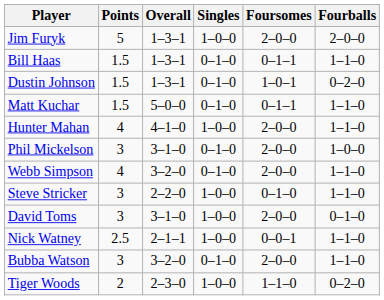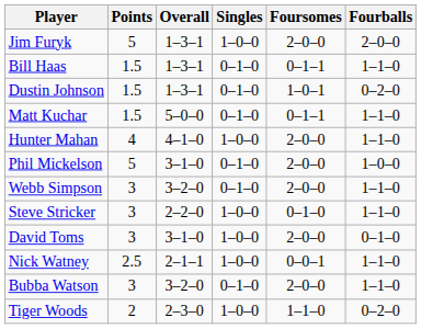 <table class="wikitable sortable" style="text-align:center">
 <tr>
 <th>Player</th>
 <th>Points</th>
 <th>Overall</th>
 <th>Singles</th>
 <th>Foursomes</th>
 <th>Fourballs</th>
 </tr>
 <tr>
 <td align=left><a href='#'>Jim Furyk</a></td>
 <td>5</td>
 <td>1–3–1</td>
 <td>1–0–0</td>
 <td>2–0–0</td>
 <td>2–0–0</td>
 </tr>
 <tr>
 <td align=left><a href='#'>Bill Haas</a></td>
 <td>1.5</td>
 <td>1–3–1</td>
 <td>0–1–0</td>
 <td>0–1–1</td>
 <td>1–1–0</td>
 </tr>
 <tr>
 <td align=left><a href='#'>Dustin Johnson</a></td>
 <td>1.5</td>
 <td>1–3–1</td>
 <td>0–1–0</td>
 <td>1–0–1</td>
 <td>0–2–0</td>
 </tr>
 <tr>
 <td align=left><a href='#'>Matt Kuchar</a></td>
 <td>1.5</td>
 <td>5–0–0</td>
 <td>0–1–0</td>
 <td>0–1–1</td>
 <td>1–1–0</td>
 </tr>
 <tr>
 <td align=left><a href='#'>Hunter Mahan</a></td>
 <td>4</td>
 <td>4–1–0</td>
 <td>1–0–0</td>
 <td>2–0–0</td>
 <td>1–1–0</td>
 </tr>
 <tr>
 <td align=left><a href='#'>Phil Mickelson</a></td>
-<td>3</td>
+<td>5</td>
 <td>3–1–0</td>
 <td>0–1–0</td>
 <td>2–0–0</td>
 <td>1–0–0</td>
 </tr>
 <tr>
 <td align=left><a href='#'>Webb Simpson</a></td>
-<td>4</td>
+<td>3</td>
 <td>3–2–0</td>
 <td>0–1–0</td>
 <td>2–0–0</td>
 <td>1–1–0</td>
 </tr>
 <tr>
 <td align=left><a href='#'>Steve Stricker</a></td>
 <td>3</td>
 <td>2–2–0</td>
 <td>1–0–0</td>
 <td>0–1–0</td>
 <td>1–1–0</td>
 </tr>
 <tr>
 <td align=left><a href='#'>David Toms</a></td>
 <td>3</td>
 <td>3–1–0</td>
 <td>1–0–0</td>
 <td>2–0–0</td>
 <td>0–1–0</td>
 </tr>
 <tr>
 <td align=left><a href='#'>Nick Watney</a></td>
 <td>2.5</td>
 <td>2–1–1</td>
 <td>1–0–0</td>
 <td>0–0–1</td>
 <td>1–1–0</td>
 </tr>
 <tr>
 <td align=left><a href='#'>Bubba Watson</a></td>
 <td>3</td>
 <td>3–2–0</td>
 <td>0–1–0</td>
 <td>2–0–0</td>
 <td>1–1–0</td>
 </tr>
 <tr>
 <td align=left><a href='#'>Tiger Woods</a></td>
 <td>2</td>
 <td>2–3–0</td>
 <td>1–0–0</td>
 <td>1–1–0</td>
 <td>0–2–0</td>
 </tr>
 </table>
